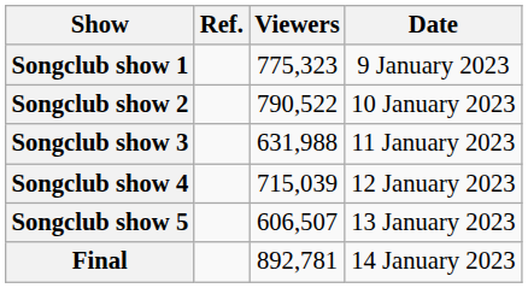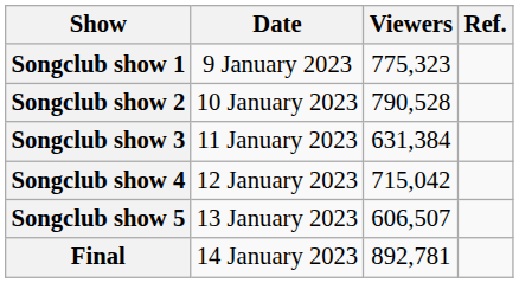 <table class="wikitable plainrowheaders sortable" style="text-align:center">
 <tr>
 <th>Show</th>
+<th>Date</th>
+<th>Viewers</th>
 <th>Ref.</th>
-<th>Viewers</th>
-<th>Date</th>
 </tr>
 <tr>
 <th scope="row">Songclub show 1</th>
+<td>9 January 2023</td>
+<td>775,323</td>
 <td></td>
-<td>775,323</td>
-<td>9 January 2023</td>
 </tr>
 <tr>
 <th scope="row">Songclub show 2</th>
+<td>10 January 2023</td>
+<td>790,528</td>
 <td></td>
-<td>790,522</td>
-<td>10 January 2023</td>
 </tr>
 <tr>
 <th scope="row">Songclub show 3</th>
+<td>11 January 2023</td>
+<td>631,384</td>
 <td></td>
-<td>631,988</td>
-<td>11 January 2023</td>
 </tr>
 <tr>
 <th scope="row">Songclub show 4</th>
+<td>12 January 2023</td>
+<td>715,042</td>
 <td></td>
-<td>715,039</td>
-<td>12 January 2023</td>
 </tr>
 <tr>
 <th scope="row">Songclub show 5</th>
+<td>13 January 2023</td>
+<td>606,507</td>
 <td></td>
-<td>606,507</td>
-<td>13 January 2023</td>
 </tr>
 <tr>
 <th scope="row">Final</th>
+<td>14 January 2023</td>
+<td>892,781</td>
 <td></td>
-<td>892,781</td>
-<td>14 January 2023</td>
 </tr>
 </table>
